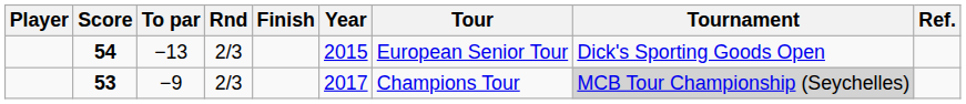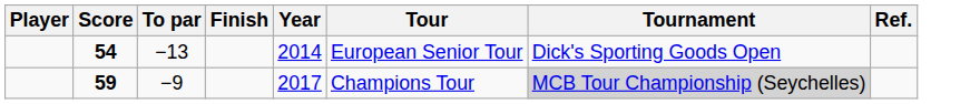 <table class="wikitable sortable">
 <tr>
 <th>Player</th>
 <th>Score</th>
 <th>To par</th>
-<th>Rnd</th>
 <th data-sort-type="number">Finish</th>
 <th>Year</th>
 <th>Tour</th>
 <th>Tournament</th>
 <th>Ref.</th>
 </tr>
 <tr>
 <td></td>
 <td align=center><strong>54</strong></td>
 <td align=center>−13</td>
-<td align=center>2/3</td>
 <td align=center></td>
-<td align=center><a href='#'>2015</a></td>
+<td align=center><a href='#'>2014</a></td>
 <td><a href='#'>European Senior Tour</a></td>
 <td><a href='#'>Dick's Sporting Goods Open</a></td>
 <td></td>
 </tr>
 <tr>
 <td></td>
-<td align=center><strong>53</strong></td>
+<td align=center><strong>59</strong></td>
 <td align=center>−9</td>
-<td align=center>2/3</td>
 <td align=center></td>
 <td align=center><a href='#'>2017</a></td>
 <td><a href='#'>Champions Tour</a></td>
 <td style="background: lightgrey;"><a href='#'>MCB Tour Championship</a> (Seychelles)</td>
 <td></td>
 </tr>
 </table>
